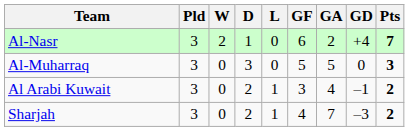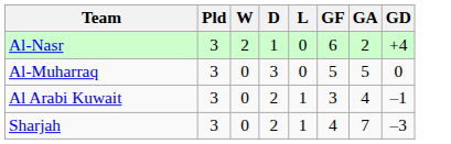 <table class="wikitable" style="text-align: center;">
 <tr>
 <th width="175">Team</th>
 <th width="20">Pld</th>
 <th width="20">W</th>
 <th width="20">D</th>
 <th width="20">L</th>
 <th width="20">GF</th>
 <th width="20">GA</th>
 <th width="20">GD</th>
-<th width="20">Pts</th>
 </tr>
 <tr bgcolor=#ccffcc>
 <td align=left> <a href='#'>Al-Nasr</a></td>
 <td>3</td>
 <td>2</td>
 <td>1</td>
 <td>0</td>
 <td>6</td>
 <td>2</td>
 <td>+4</td>
-<td><strong>7</strong></td>
 </tr>
 <tr>
 <td align=left> <a href='#'>Al-Muharraq</a></td>
 <td>3</td>
 <td>0</td>
 <td>3</td>
 <td>0</td>
 <td>5</td>
 <td>5</td>
 <td>0</td>
-<td><strong>3</strong></td>
 </tr>
 <tr>
 <td align=left> <a href='#'>Al Arabi Kuwait</a></td>
 <td>3</td>
 <td>0</td>
 <td>2</td>
 <td>1</td>
 <td>3</td>
 <td>4</td>
 <td>–1</td>
-<td><strong>2</strong></td>
 </tr>
 <tr>
 <td align=left> <a href='#'>Sharjah</a></td>
 <td>3</td>
 <td>0</td>
 <td>2</td>
 <td>1</td>
 <td>4</td>
 <td>7</td>
 <td>–3</td>
-<td><strong>2</strong></td>
 </tr>
 </table>
